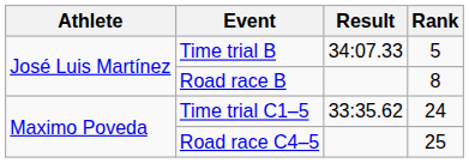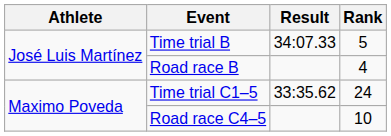 <table class=wikitable style="font-size:90%">
 <tr>
 <th>Athlete</th>
 <th>Event</th>
 <th>Result</th>
 <th>Rank</th>
 </tr>
 <tr align=center>
 <td align=left rowspan=2><a href='#'>José Luis Martínez</a></td>
 <td align=left><a href='#'>Time trial B</a></td>
 <td>34:07.33</td>
 <td>5</td>
 </tr>
 <tr align=center>
 <td align=left><a href='#'>Road race B</a></td>
 <td></td>
-<td>8</td>
+<td>4</td>
 </tr>
 <tr align=center>
 <td align=left rowspan=2><a href='#'>Maximo Poveda</a></td>
 <td align=left><a href='#'>Time trial C1–5</a></td>
 <td>33:35.62</td>
 <td>24</td>
 </tr>
 <tr align=center>
 <td align=left><a href='#'>Road race C4–5</a></td>
 <td></td>
-<td>25</td>
+<td>10</td>
 </tr>
 </table>
